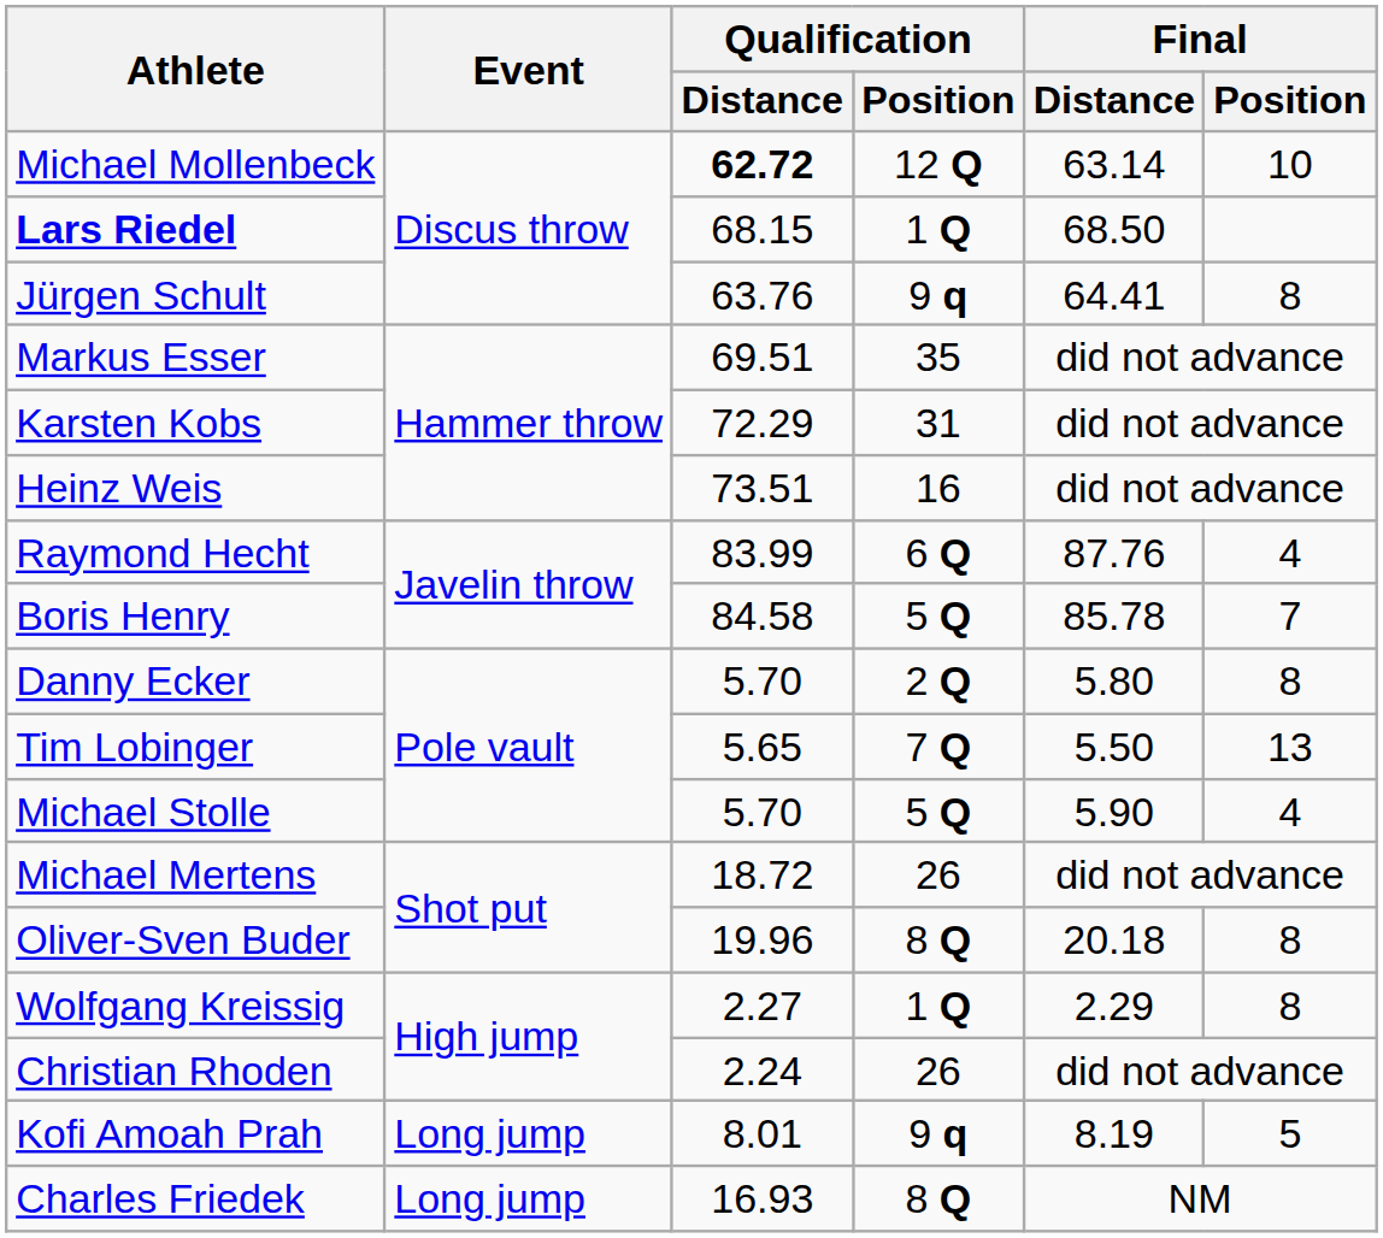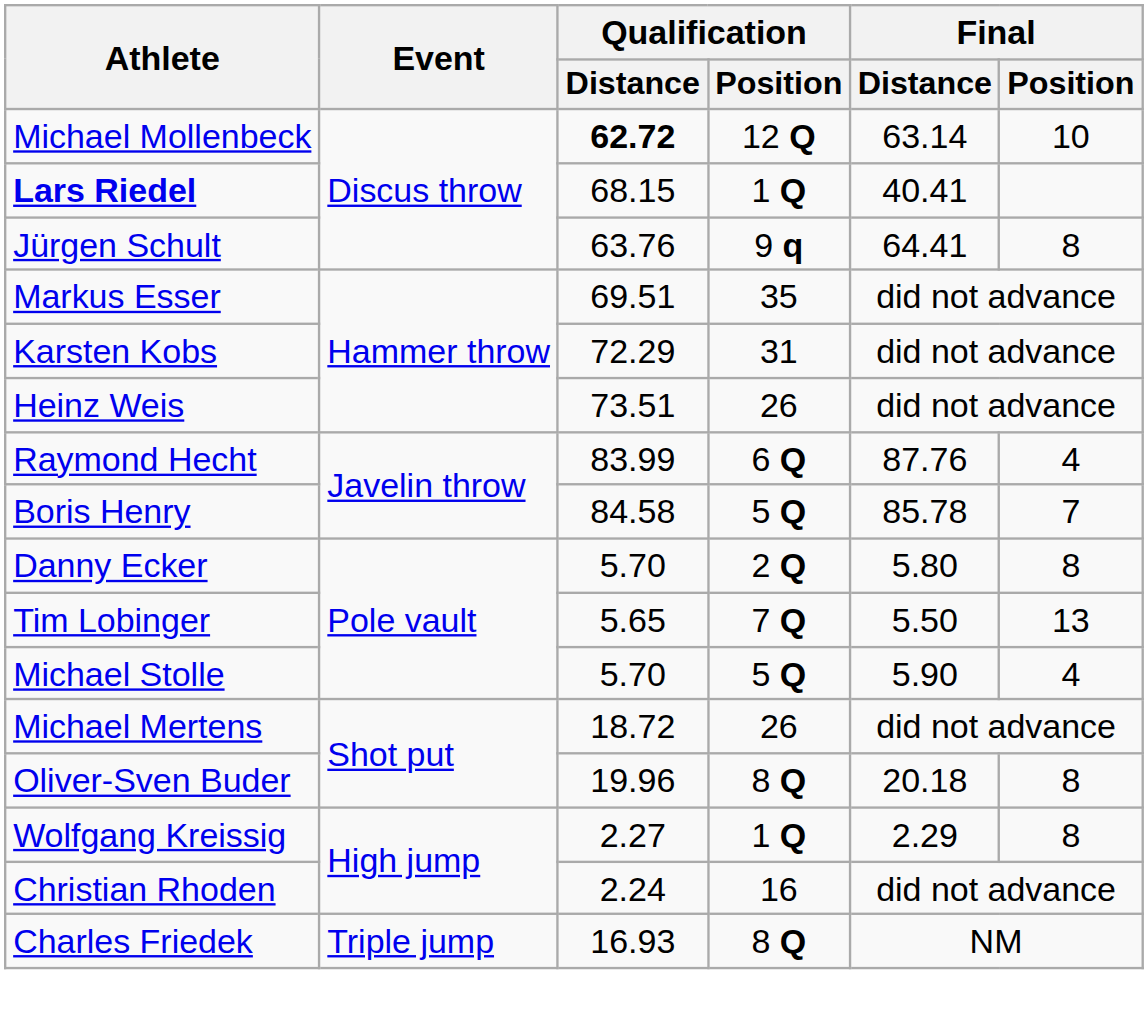 <table class=wikitable style="font-size:90%">
 <tr>
 <th rowspan="2">Athlete</th>
 <th rowspan="2">Event</th>
 <th colspan="2">Qualification</th>
 <th colspan="2">Final</th>
 </tr>
 <tr style="font-size:95%">
 <th>Distance</th>
 <th>Position</th>
 <th>Distance</th>
 <th>Position</th>
 </tr>
 <tr>
 <td align=left><a href='#'>Michael Mollenbeck</a></td>
 <td align=left rowspan=3><a href='#'>Discus throw</a></td>
 <td align=center><strong>62.72</strong></td>
 <td align=center>12 <strong>Q</strong></td>
 <td align=center>63.14</td>
 <td align=center>10</td>
 </tr>
 <tr>
 <td align=left><strong><a href='#'>Lars Riedel</a></strong></td>
 <td align=center>68.15</td>
 <td align=center>1 <strong>Q</strong></td>
-<td align=center>68.50</td>
+<td align=center>40.41</td>
 <td align=center></td>
 </tr>
 <tr>
 <td align=left><a href='#'>Jürgen Schult</a></td>
 <td align=center>63.76</td>
 <td align=center>9 <strong>q</strong></td>
 <td align=center>64.41</td>
 <td align=center>8</td>
 </tr>
 <tr>
 <td align=left><a href='#'>Markus Esser</a></td>
 <td align=left rowspan=3><a href='#'>Hammer throw</a></td>
 <td align=center>69.51</td>
 <td align=center>35</td>
 <td align=center colspan=2>did not advance</td>
 </tr>
 <tr>
 <td align=left><a href='#'>Karsten Kobs</a></td>
 <td align=center>72.29</td>
 <td align=center>31</td>
 <td align=center colspan=2>did not advance</td>
 </tr>
 <tr>
 <td align=left><a href='#'>Heinz Weis</a></td>
 <td align=center>73.51</td>
-<td align=center>16</td>
+<td align=center>26</td>
 <td align=center colspan=2>did not advance</td>
 </tr>
 <tr>
 <td align=left><a href='#'>Raymond Hecht</a></td>
 <td align=left rowspan=2><a href='#'>Javelin throw</a></td>
 <td align=center>83.99</td>
 <td align=center>6 <strong>Q</strong></td>
 <td align=center>87.76</td>
 <td align=center>4</td>
 </tr>
 <tr>
 <td align=left><a href='#'>Boris Henry</a></td>
 <td align=center>84.58</td>
 <td align=center>5 <strong>Q</strong></td>
 <td align=center>85.78</td>
 <td align=center>7</td>
 </tr>
 <tr>
 <td align=left><a href='#'>Danny Ecker</a></td>
 <td align=left rowspan=3><a href='#'>Pole vault</a></td>
 <td align=center>5.70</td>
 <td align=center>2 <strong>Q</strong></td>
 <td align=center>5.80</td>
 <td align=center>8</td>
 </tr>
 <tr>
 <td align=left><a href='#'>Tim Lobinger</a></td>
 <td align=center>5.65</td>
 <td align=center>7 <strong>Q</strong></td>
 <td align=center>5.50</td>
 <td align=center>13</td>
 </tr>
 <tr>
 <td align=left><a href='#'>Michael Stolle</a></td>
 <td align=center>5.70</td>
 <td align=center>5 <strong>Q</strong></td>
 <td align=center>5.90</td>
 <td align=center>4</td>
 </tr>
 <tr>
 <td align=left><a href='#'>Michael Mertens</a></td>
 <td align=left rowspan=2><a href='#'>Shot put</a></td>
 <td align=center>18.72</td>
 <td align=center>26</td>
 <td align=center colspan=2>did not advance</td>
 </tr>
 <tr>
 <td align=left><a href='#'>Oliver-Sven Buder</a></td>
 <td align=center>19.96</td>
 <td align=center>8 <strong>Q</strong></td>
 <td align=center>20.18</td>
 <td align=center>8</td>
 </tr>
 <tr>
 <td align=left><a href='#'>Wolfgang Kreissig</a></td>
 <td align=left rowspan=2><a href='#'>High jump</a></td>
 <td align=center>2.27</td>
 <td align=center>1 <strong>Q</strong></td>
 <td align=center>2.29</td>
 <td align=center>8</td>
 </tr>
 <tr>
 <td align=left><a href='#'>Christian Rhoden</a></td>
 <td align=center>2.24</td>
-<td align=center>26</td>
+<td align=center>16</td>
 <td align=center colspan=2>did not advance</td>
 </tr>
 <tr>
-<td align=left><a href='#'>Kofi Amoah Prah</a></td>
-<td align=left><a href='#'>Long jump</a></td>
-<td align=center>8.01</td>
-<td align=center>9 <strong>q</strong></td>
-<td align=center>8.19</td>
-<td align=center>5</td>
-</tr>
-<tr>
 <td align=left><a href='#'>Charles Friedek</a></td>
-<td align=left><a href='#'>Long jump</a></td>
+<td align=left><a href='#'>Triple jump</a></td>
 <td align=center>16.93</td>
 <td align=center>8 <strong>Q</strong></td>
 <td align=center colspan=2>NM</td>
 </tr>
 </table>
